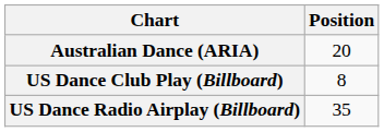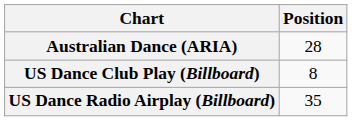 <table class="wikitable sortable plainrowheaders" style="text-align:center">
 <tr>
 <th>Chart</th>
 <th>Position</th>
 </tr>
 <tr>
 <th scope="row">Australian Dance (ARIA)</th>
-<td>20</td>
+<td>28</td>
 </tr>
 <tr>
 <th scope="row">US Dance Club Play (<em>Billboard</em>)</th>
 <td>8</td>
 </tr>
 <tr>
 <th scope="row">US Dance Radio Airplay (<em>Billboard</em>)</th>
 <td>35</td>
 </tr>
 </table>
